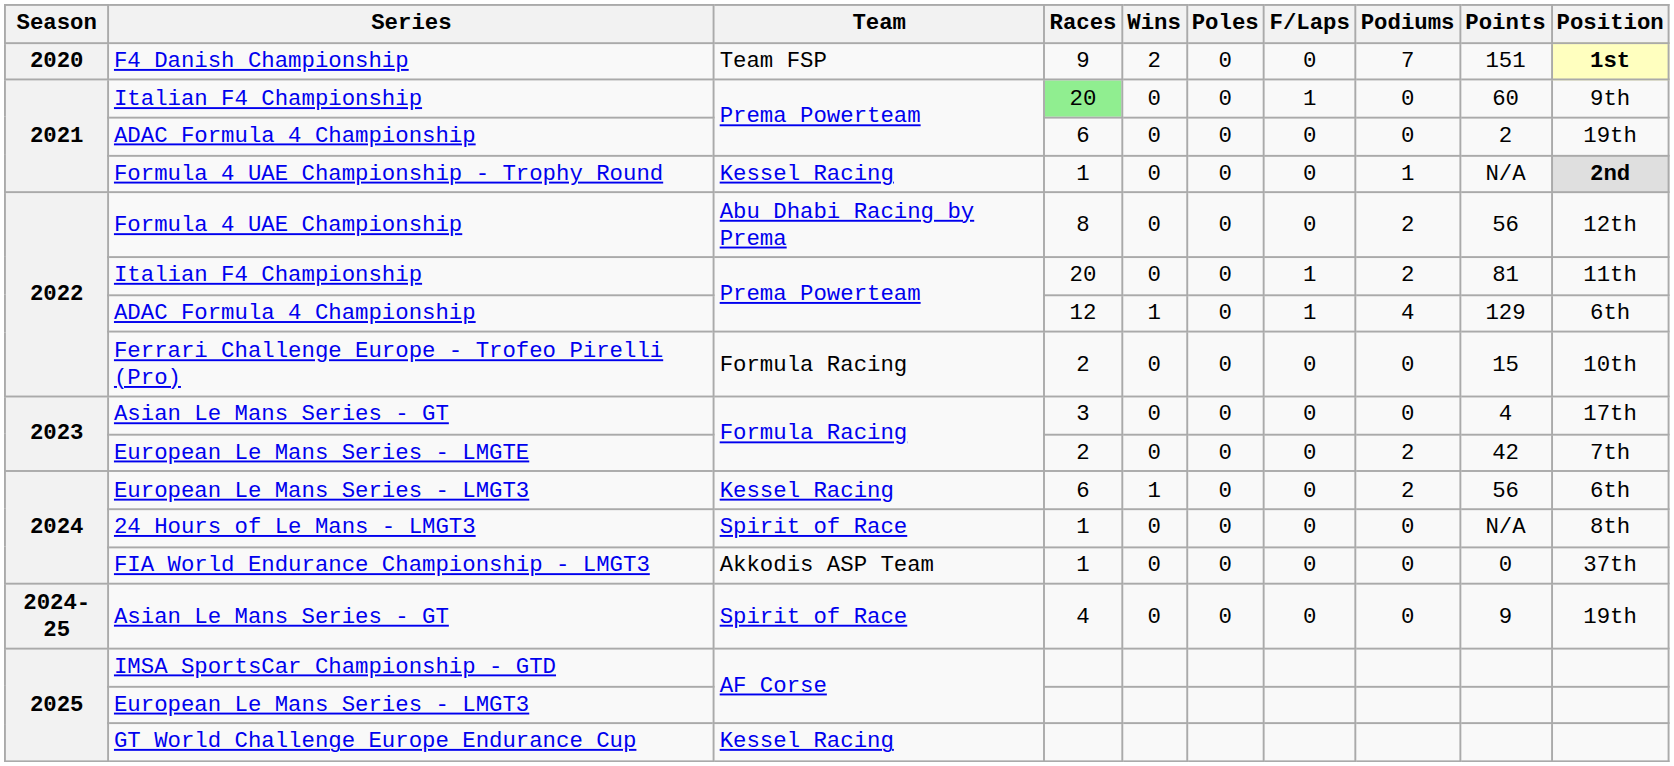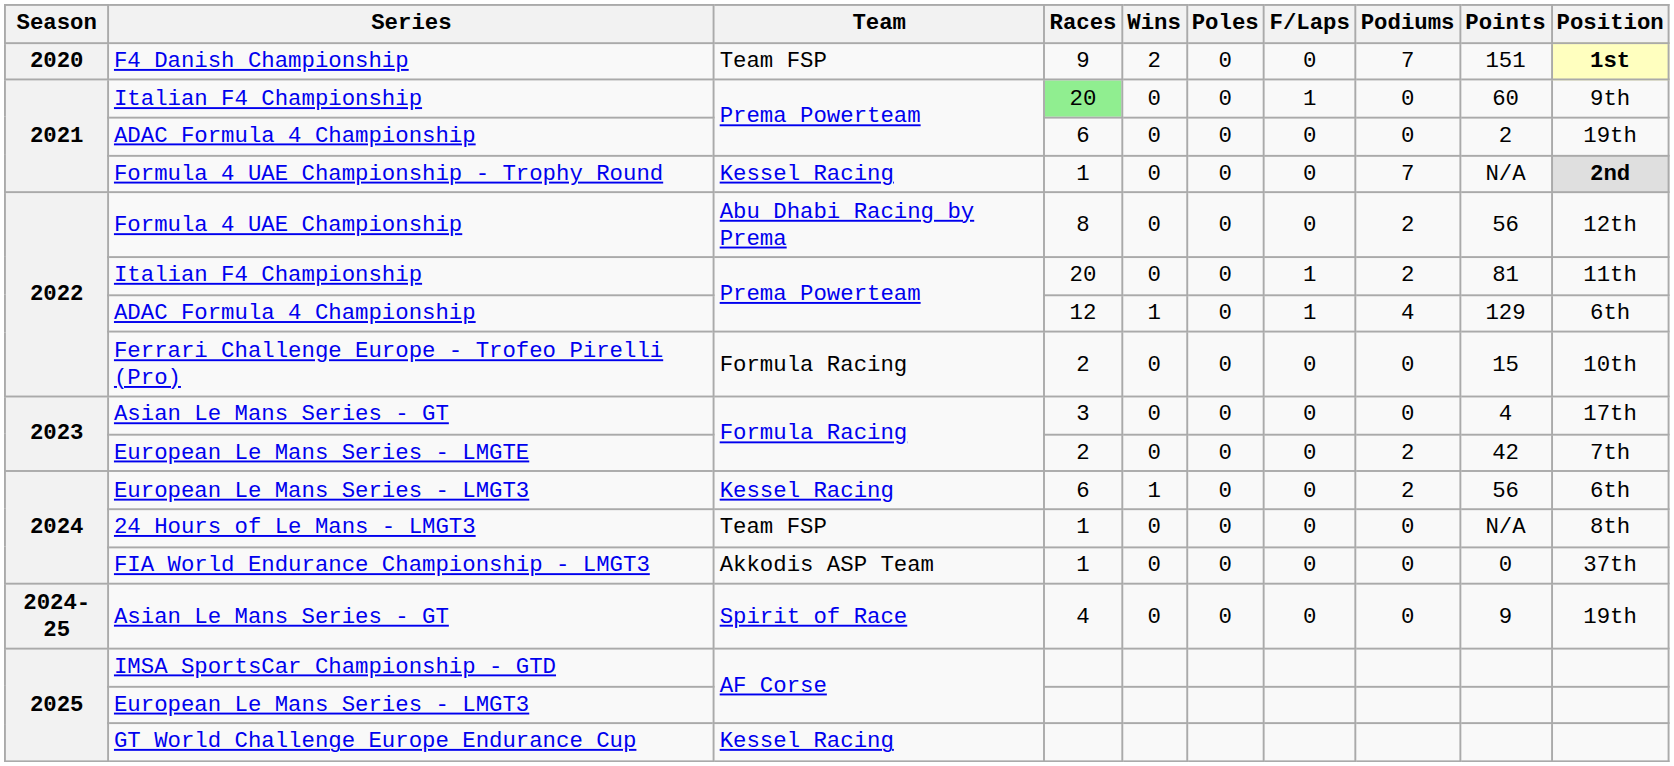 <table class="wikitable" style="font-size: 90%; text-align:center">
 <tr>
 <th>Season</th>
 <th>Series</th>
 <th>Team</th>
 <th>Races</th>
 <th>Wins</th>
 <th>Poles</th>
 <th>F/Laps</th>
 <th>Podiums</th>
 <th>Points</th>
 <th>Position</th>
 </tr>
 <tr>
 <th>2020</th>
 <td align="left"><a href='#'>F4 Danish Championship</a></td>
 <td align="left">Team FSP</td>
 <td>9</td>
 <td>2</td>
 <td>0</td>
 <td>0</td>
 <td>7</td>
 <td>151</td>
 <td style="background:#FFFFBF;"><strong>1st</strong></td>
 </tr>
 <tr>
 <th rowspan="3">2021</th>
 <td align="left"><a href='#'>Italian F4 Championship</a></td>
 <td rowspan="2" align="left"><a href='#'>Prema Powerteam</a></td>
 <td style="background: lightgreen;">20</td>
 <td>0</td>
 <td>0</td>
 <td>1</td>
 <td>0</td>
 <td>60</td>
 <td>9th</td>
 </tr>
 <tr>
 <td align="left"><a href='#'>ADAC Formula 4 Championship</a></td>
 <td>6</td>
 <td>0</td>
 <td>0</td>
 <td>0</td>
 <td>0</td>
 <td>2</td>
 <td>19th</td>
 </tr>
 <tr>
 <td align="left"><a href='#'>Formula 4 UAE Championship - Trophy Round</a></td>
 <td align=left><a href='#'>Kessel Racing</a></td>
 <td>1</td>
 <td>0</td>
 <td>0</td>
 <td>0</td>
-<td>1</td>
+<td>7</td>
 <td>N/A</td>
 <td style="background:#DFDFDF;"><strong>2nd</strong></td>
 </tr>
 <tr>
 <th rowspan="4">2022</th>
 <td align="left"><a href='#'>Formula 4 UAE Championship</a></td>
 <td align="left"><a href='#'>Abu Dhabi Racing by Prema</a></td>
 <td>8</td>
 <td>0</td>
 <td>0</td>
 <td>0</td>
 <td>2</td>
 <td>56</td>
 <td>12th</td>
 </tr>
 <tr>
 <td align="left"><a href='#'>Italian F4 Championship</a></td>
 <td rowspan="2" align="left"><a href='#'>Prema Powerteam</a></td>
 <td>20</td>
 <td>0</td>
 <td>0</td>
 <td>1</td>
 <td>2</td>
 <td>81</td>
 <td>11th</td>
 </tr>
 <tr>
 <td align="left"><a href='#'>ADAC Formula 4 Championship</a></td>
 <td>12</td>
 <td>1</td>
 <td>0</td>
 <td>1</td>
 <td>4</td>
 <td>129</td>
 <td>6th</td>
 </tr>
 <tr>
 <td align="left"><a href='#'>Ferrari Challenge Europe - Trofeo Pirelli (Pro)</a></td>
 <td align="left">Formula Racing</td>
 <td>2</td>
 <td>0</td>
 <td>0</td>
 <td>0</td>
 <td>0</td>
 <td>15</td>
 <td>10th</td>
 </tr>
 <tr>
 <th rowspan="2">2023</th>
 <td align="left"><a href='#'>Asian Le Mans Series - GT</a></td>
 <td rowspan="2"  align="left"><a href='#'>Formula Racing</a></td>
 <td>3</td>
 <td>0</td>
 <td>0</td>
 <td>0</td>
 <td>0</td>
 <td>4</td>
 <td>17th</td>
 </tr>
 <tr>
 <td align="left"><a href='#'>European Le Mans Series - LMGTE</a></td>
 <td>2</td>
 <td>0</td>
 <td>0</td>
 <td>0</td>
 <td>2</td>
 <td>42</td>
 <td>7th</td>
 </tr>
 <tr>
 <th rowspan="3">2024</th>
 <td align=left><a href='#'>European Le Mans Series - LMGT3</a></td>
 <td align=left><a href='#'>Kessel Racing</a></td>
 <td>6</td>
 <td>1</td>
 <td>0</td>
 <td>0</td>
 <td>2</td>
 <td>56</td>
 <td>6th</td>
 </tr>
 <tr>
 <td align=left><a href='#'>24 Hours of Le Mans - LMGT3</a></td>
-<td align=left><a href='#'>Spirit of Race</a></td>
+<td align="left">Team FSP</td>
 <td>1</td>
 <td>0</td>
 <td>0</td>
 <td>0</td>
 <td>0</td>
 <td>N/A</td>
 <td>8th</td>
 </tr>
 <tr>
 <td align=left><a href='#'>FIA World Endurance Championship - LMGT3</a></td>
 <td align=left>Akkodis ASP Team</td>
 <td>1</td>
 <td>0</td>
 <td>0</td>
 <td>0</td>
 <td>0</td>
 <td>0</td>
 <td>37th</td>
 </tr>
 <tr>
 <th>2024-25</th>
 <td align=left><a href='#'>Asian Le Mans Series - GT</a></td>
 <td align=left><a href='#'>Spirit of Race</a></td>
 <td>4</td>
 <td>0</td>
 <td>0</td>
 <td>0</td>
 <td>0</td>
 <td>9</td>
 <td>19th</td>
 </tr>
 <tr>
 <th rowspan="3">2025</th>
 <td align=left><a href='#'>IMSA SportsCar Championship - GTD</a></td>
 <td rowspan="2" align="left"><a href='#'>AF Corse</a></td>
 <td></td>
 <td></td>
 <td></td>
 <td></td>
 <td></td>
 <td></td>
 <td></td>
 </tr>
 <tr>
 <td align=left><a href='#'>European Le Mans Series - LMGT3</a></td>
 <td></td>
 <td></td>
 <td></td>
 <td></td>
 <td></td>
 <td></td>
 <td></td>
 </tr>
 <tr>
 <td align=left><a href='#'>GT World Challenge Europe Endurance Cup</a></td>
 <td align=left><a href='#'>Kessel Racing</a></td>
 <td></td>
 <td></td>
 <td></td>
 <td></td>
 <td></td>
 <td></td>
 <td></td>
 </tr>
 </table>
